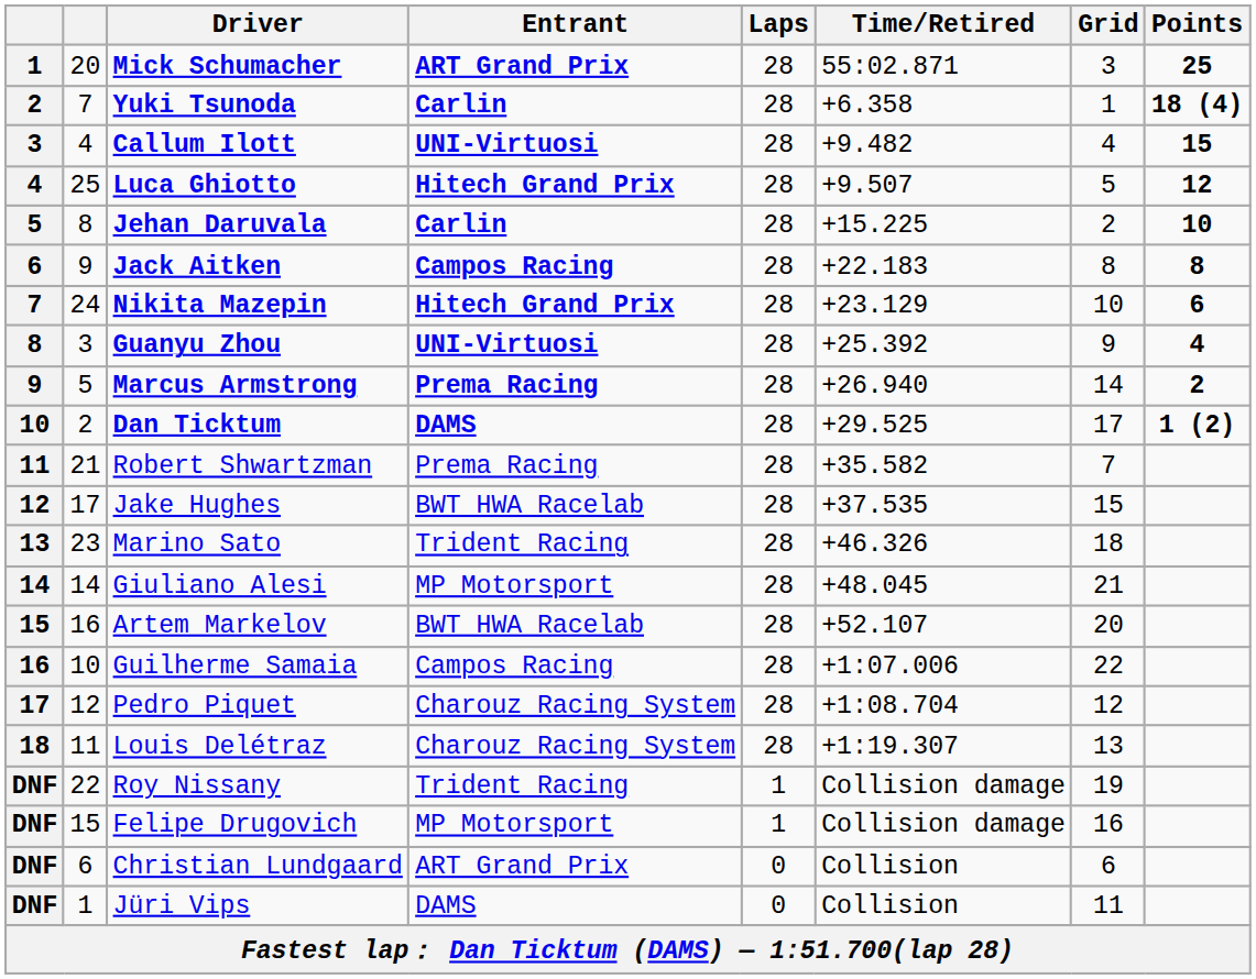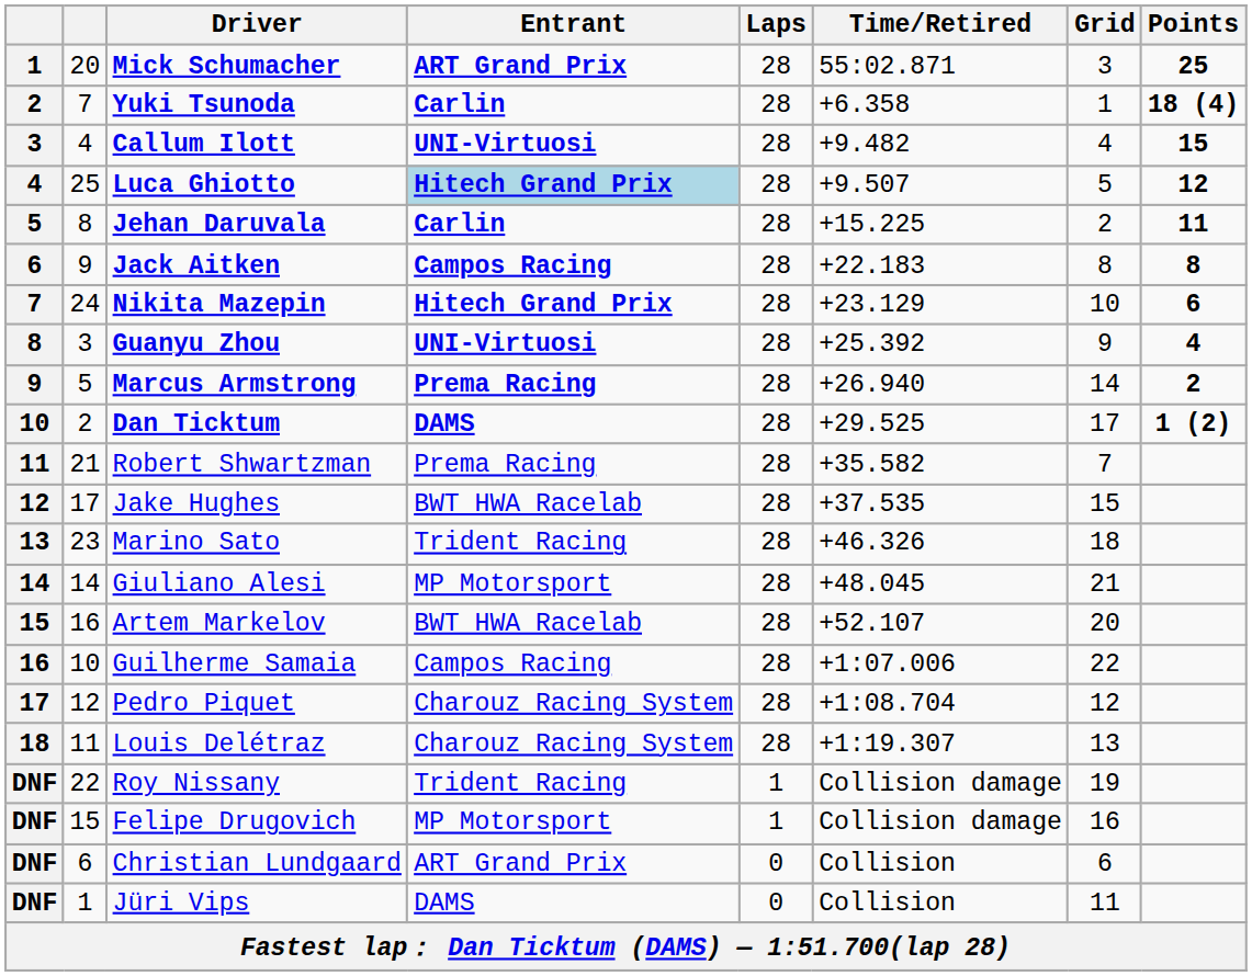 <table class="wikitable" style="font-size: 85%;">
 <tr>
 <th></th>
 <th></th>
 <th>Driver</th>
 <th>Entrant</th>
 <th>Laps</th>
 <th>Time/Retired</th>
 <th>Grid</th>
 <th>Points</th>
 </tr>
 <tr>
 <th>1</th>
 <td align="center">20</td>
 <td> <strong><a href='#'>Mick Schumacher</a></strong></td>
 <td><strong><a href='#'>ART Grand Prix</a></strong></td>
 <td align="center">28</td>
 <td>55:02.871</td>
 <td align="center">3</td>
 <td align="center"><strong>25</strong></td>
 </tr>
 <tr>
 <th>2</th>
 <td align="center">7</td>
 <td> <strong><a href='#'>Yuki Tsunoda</a></strong></td>
 <td><strong><a href='#'>Carlin</a></strong></td>
 <td align="center">28</td>
 <td>+6.358</td>
 <td align="center">1</td>
 <td align="center"><strong>18 (4)</strong></td>
 </tr>
 <tr>
 <th>3</th>
 <td align="center">4</td>
 <td> <strong><a href='#'>Callum Ilott</a></strong></td>
 <td><strong><a href='#'>UNI-Virtuosi</a></strong></td>
 <td align="center">28</td>
 <td>+9.482</td>
 <td align="center">4</td>
 <td align="center"><strong>15</strong></td>
 </tr>
 <tr>
 <th>4</th>
 <td align="center">25</td>
 <td> <strong><a href='#'>Luca Ghiotto</a></strong></td>
-<td><strong><a href='#'>Hitech Grand Prix</a></strong></td>
+<td style="background: lightblue;"><strong><a href='#'>Hitech Grand Prix</a></strong></td>
 <td align="center">28</td>
 <td>+9.507</td>
 <td align="center">5</td>
 <td align="center"><strong>12</strong></td>
 </tr>
 <tr>
 <th>5</th>
 <td align="center">8</td>
 <td> <strong><a href='#'>Jehan Daruvala</a></strong></td>
 <td><strong><a href='#'>Carlin</a></strong></td>
 <td align="center">28</td>
 <td>+15.225</td>
 <td align="center">2</td>
-<td align="center"><strong>10</strong></td>
+<td align="center"><strong>11</strong></td>
 </tr>
 <tr>
 <th>6</th>
 <td align="center">9</td>
 <td> <strong><a href='#'>Jack Aitken</a></strong></td>
 <td><strong><a href='#'>Campos Racing</a></strong></td>
 <td align="center">28</td>
 <td>+22.183</td>
 <td align="center">8</td>
 <td align="center"><strong>8</strong></td>
 </tr>
 <tr>
 <th>7</th>
 <td align="center">24</td>
 <td> <strong><a href='#'>Nikita Mazepin</a></strong></td>
 <td><strong><a href='#'>Hitech Grand Prix</a></strong></td>
 <td align="center">28</td>
 <td>+23.129</td>
 <td align="center">10</td>
 <td align="center"><strong>6</strong></td>
 </tr>
 <tr>
 <th>8</th>
 <td align="center">3</td>
 <td> <strong><a href='#'>Guanyu Zhou</a></strong></td>
 <td><strong><a href='#'>UNI-Virtuosi</a></strong></td>
 <td align="center">28</td>
 <td>+25.392</td>
 <td align="center">9</td>
 <td align="center"><strong>4</strong></td>
 </tr>
 <tr>
 <th>9</th>
 <td align="center">5</td>
 <td> <strong><a href='#'>Marcus Armstrong</a></strong></td>
 <td><strong><a href='#'>Prema Racing</a></strong></td>
 <td align="center">28</td>
 <td>+26.940</td>
 <td align="center">14</td>
 <td align="center"><strong>2</strong></td>
 </tr>
 <tr>
 <th>10</th>
 <td align="center">2</td>
 <td> <strong><a href='#'>Dan Ticktum</a></strong></td>
 <td><strong><a href='#'>DAMS</a></strong></td>
 <td align="center">28</td>
 <td>+29.525</td>
 <td align="center">17</td>
 <td align="center"><strong>1 (2)</strong></td>
 </tr>
 <tr>
 <th>11</th>
 <td align="center">21</td>
 <td> <a href='#'>Robert Shwartzman</a></td>
 <td><a href='#'>Prema Racing</a></td>
 <td align="center">28</td>
 <td>+35.582</td>
 <td align="center">7</td>
 <td align="center"></td>
 </tr>
 <tr>
 <th>12</th>
 <td align="center">17</td>
 <td> <a href='#'>Jake Hughes</a></td>
 <td><a href='#'>BWT HWA Racelab</a></td>
 <td align="center">28</td>
 <td>+37.535</td>
 <td align="center">15</td>
 <td align="center"></td>
 </tr>
 <tr>
 <th>13</th>
 <td align="center">23</td>
 <td> <a href='#'>Marino Sato</a></td>
 <td><a href='#'>Trident Racing</a></td>
 <td align="center">28</td>
 <td>+46.326</td>
 <td align="center">18</td>
 <td align="center"></td>
 </tr>
 <tr>
 <th>14</th>
 <td align="center">14</td>
 <td> <a href='#'>Giuliano Alesi</a></td>
 <td><a href='#'>MP Motorsport</a></td>
 <td align="center">28</td>
 <td>+48.045</td>
 <td align="center">21</td>
 <td align="center"></td>
 </tr>
 <tr>
 <th>15</th>
 <td align="center">16</td>
 <td> <a href='#'>Artem Markelov</a></td>
 <td><a href='#'>BWT HWA Racelab</a></td>
 <td align="center">28</td>
 <td>+52.107</td>
 <td align="center">20</td>
 <td align="center"></td>
 </tr>
 <tr>
 <th>16</th>
 <td align="center">10</td>
 <td> <a href='#'>Guilherme Samaia</a></td>
 <td><a href='#'>Campos Racing</a></td>
 <td align="center">28</td>
 <td>+1:07.006</td>
 <td align="center">22</td>
 <td align="center"></td>
 </tr>
 <tr>
 <th>17</th>
 <td align="center">12</td>
 <td> <a href='#'>Pedro Piquet</a></td>
 <td><a href='#'>Charouz Racing System</a></td>
 <td align="center">28</td>
 <td>+1:08.704</td>
 <td align="center">12</td>
 <td align="center"></td>
 </tr>
 <tr>
 <th>18</th>
 <td align="center">11</td>
 <td> <a href='#'>Louis Delétraz</a></td>
 <td><a href='#'>Charouz Racing System</a></td>
 <td align="center">28</td>
 <td>+1:19.307</td>
 <td align="center">13</td>
 <td align="center"></td>
 </tr>
 <tr>
 <th>DNF</th>
 <td align="center">22</td>
 <td> <a href='#'>Roy Nissany</a></td>
 <td><a href='#'>Trident Racing</a></td>
 <td align="center">1</td>
 <td>Collision damage</td>
 <td align="center">19</td>
 <td align="center"></td>
 </tr>
 <tr>
 <th>DNF</th>
 <td align="center">15</td>
 <td> <a href='#'>Felipe Drugovich</a></td>
 <td><a href='#'>MP Motorsport</a></td>
 <td align="center">1</td>
 <td>Collision damage</td>
 <td align="center">16</td>
 <td align="center"></td>
 </tr>
 <tr>
 <th>DNF</th>
 <td align="center">6</td>
 <td> <a href='#'>Christian Lundgaard</a></td>
 <td><a href='#'>ART Grand Prix</a></td>
 <td align="center">0</td>
 <td>Collision</td>
 <td align="center">6</td>
 <td align="center"></td>
 </tr>
 <tr>
 <th>DNF</th>
 <td align="center">1</td>
 <td> <a href='#'>Jüri Vips</a></td>
 <td><a href='#'>DAMS</a></td>
 <td align="center">0</td>
 <td>Collision</td>
 <td align="center">11</td>
 <td align="center"></td>
 </tr>
 <tr>
 <th colspan="8" align="center"><em>Fastest lap：  <a href='#'>Dan Ticktum</a> (<a href='#'>DAMS</a>) — 1:51.700(lap 28)</em></th>
 </tr>
 </table>
